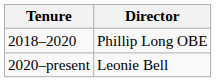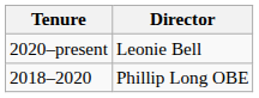 <table class="wikitable">
 <tr>
 <th>Tenure</th>
 <th>Director</th>
 </tr>
 <tr>
+<td>2020–present</td>
+<td>Leonie Bell</td>
+</tr>
+<tr>
 <td>2018–2020</td>
 <td>Phillip Long OBE</td>
 </tr>
-<tr>
-<td>2020–present</td>
-<td>Leonie Bell</td>
-</tr>
 </table>
